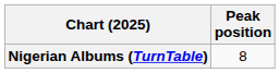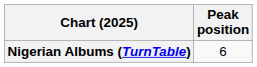 <table class="wikitable sortable plainrowheaders" style="text-align:center">
 <tr>
 <th scope="col">Chart (2025)</th>
 <th scope="col">Peak<br>position</th>
 </tr>
 <tr>
 <th scope="row">Nigerian Albums (<a href='#'><em>TurnTable</em></a>)</th>
-<td>8</td>
+<td>6</td>
 </tr>
 </table>
